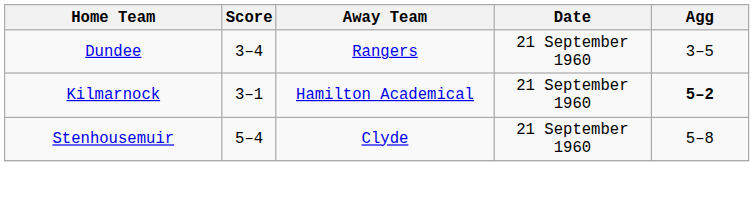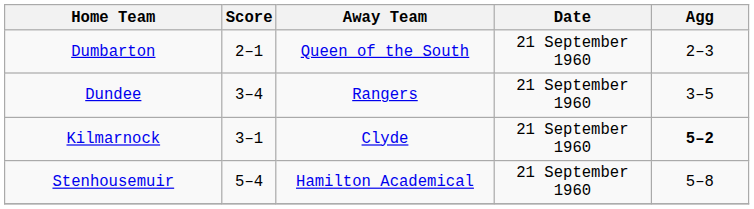 <table class="wikitable" style="text-align:center;">
 <tr>
 <th width=175>Home Team</th>
 <th width=20>Score</th>
 <th width=175>Away Team</th>
 <th width= 125>Date</th>
 <th width= 75>Agg</th>
+</tr>
+<tr>
+<td><a href='#'>Dumbarton</a></td>
+<td>2–1</td>
+<td><a href='#'>Queen of the South</a></td>
+<td>21 September 1960</td>
+<td>2–3</td>
 </tr>
 <tr>
 <td><a href='#'>Dundee</a></td>
 <td>3–4</td>
 <td><a href='#'>Rangers</a></td>
 <td>21 September 1960</td>
 <td>3–5</td>
 </tr>
 <tr>
 <td><a href='#'>Kilmarnock</a></td>
 <td>3–1</td>
-<td><a href='#'>Hamilton Academical</a></td>
+<td><a href='#'>Clyde</a></td>
 <td>21 September 1960</td>
 <td><strong>5–2</strong></td>
 </tr>
 <tr>
 <td><a href='#'>Stenhousemuir</a></td>
 <td>5–4</td>
-<td><a href='#'>Clyde</a></td>
+<td><a href='#'>Hamilton Academical</a></td>
 <td>21 September 1960</td>
 <td>5–8</td>
 </tr>
 <tr>
 </tr>
 </table>
